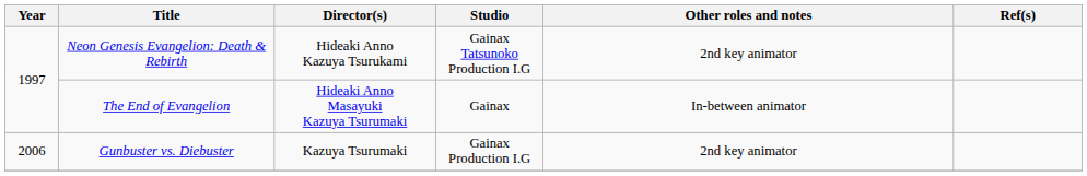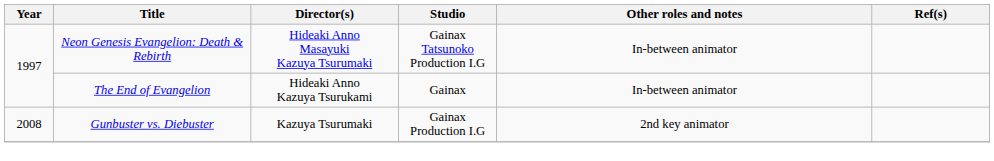 <table class="wikitable sortable" style="text-align:center; margin=auto; ">
 <tr>
 <th scope="col" width=5%>Year</th>
 <th scope="col" width=20%>Title</th>
 <th scope="col" width=15%>Director(s)</th>
 <th scope="col" width=10%>Studio</th>
 <th scope="col" class="unsortable">Other roles and notes</th>
 <th scope="col" class="unsortable">Ref(s)</th>
 </tr>
 <tr>
 <td rowspan="2">1997</td>
 <td><em><a href='#'>Neon Genesis Evangelion: Death & Rebirth</a></em></td>
-<td>Hideaki Anno <br>Kazuya Tsurukami</td>
+<td><a href='#'>Hideaki Anno</a> <br><a href='#'>Masayuki</a><br><a href='#'>Kazuya Tsurumaki</a></td>
 <td>Gainax<br><a href='#'>Tatsunoko</a> <br>Production I.G </td>
-<td>2nd key animator</td>
+<td>In-between animator</td>
 <td></td>
 </tr>
 <tr>
 <td><em><a href='#'>The End of Evangelion</a></em></td>
-<td><a href='#'>Hideaki Anno</a> <br><a href='#'>Masayuki</a><br><a href='#'>Kazuya Tsurumaki</a></td>
+<td>Hideaki Anno <br>Kazuya Tsurukami</td>
 <td>Gainax</td>
 <td>In-between animator</td>
 <td></td>
 </tr>
 <tr>
-<td>2006</td>
+<td>2008</td>
 <td><em><a href='#'>Gunbuster vs. Diebuster</a></em></td>
 <td>Kazuya Tsurumaki</td>
 <td>Gainax<br>Production I.G</td>
 <td>2nd key animator</td>
 <td></td>
 </tr>
 <tr>
 </tr>
 </table>
